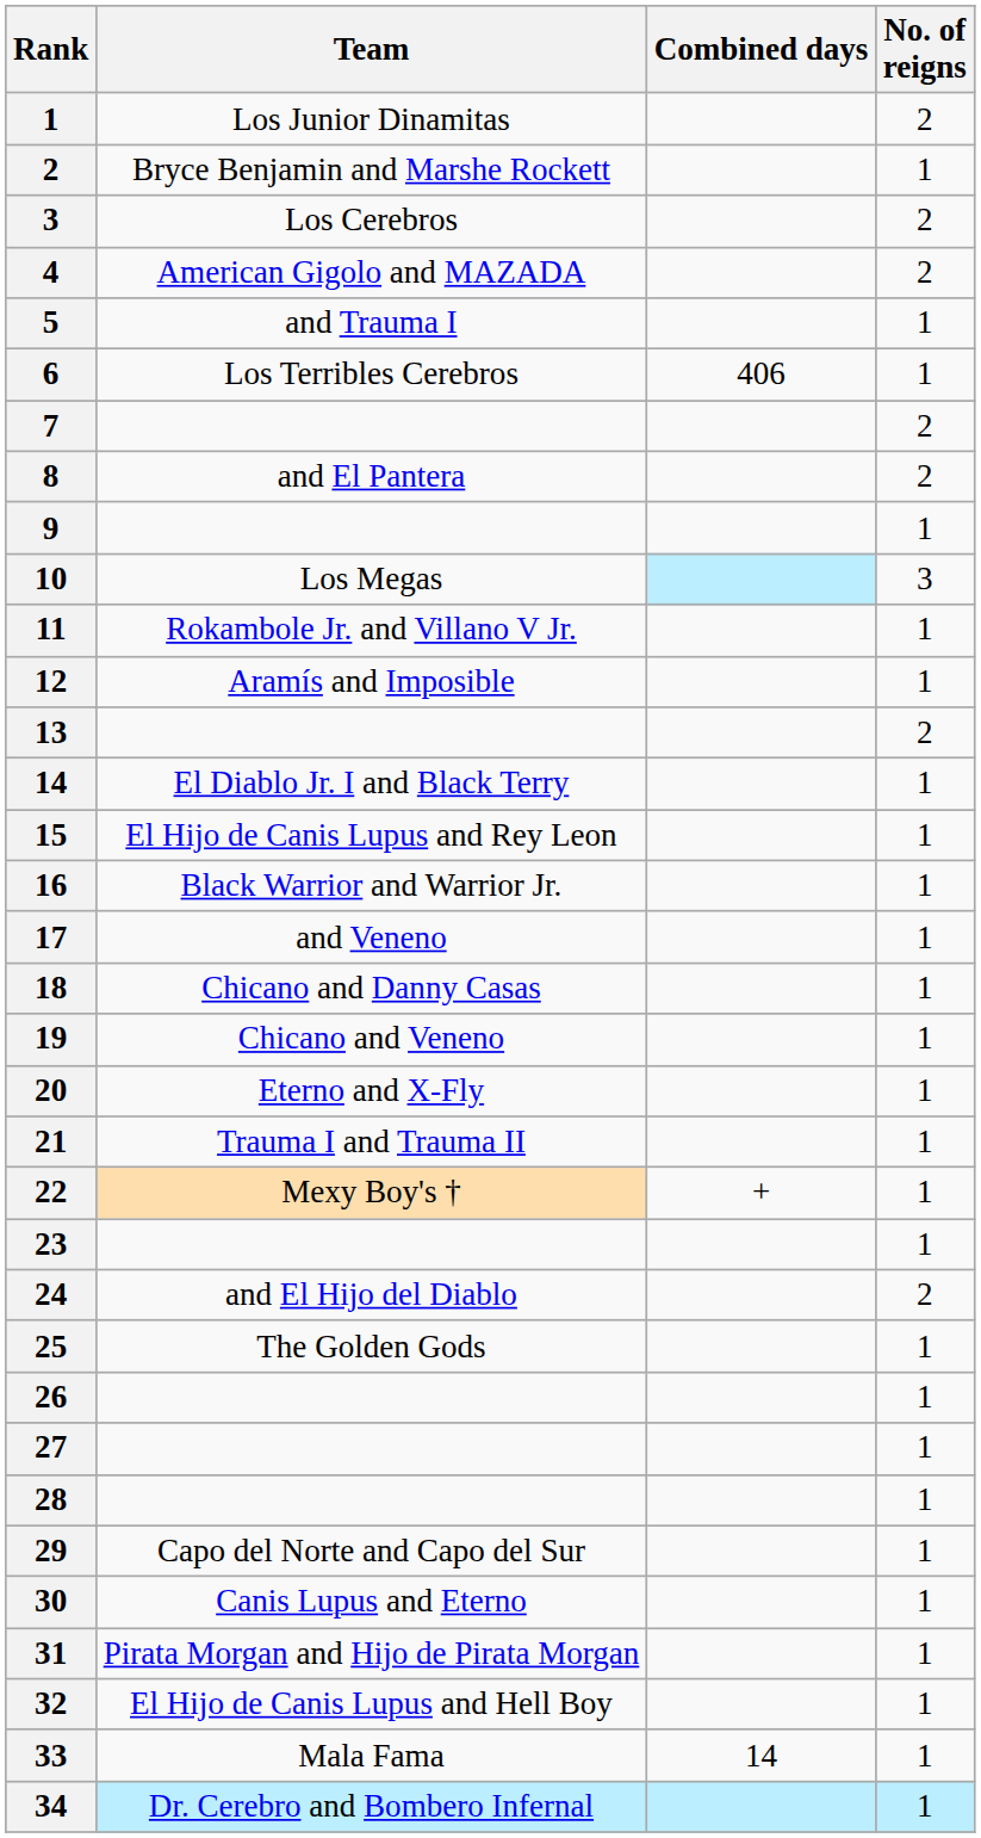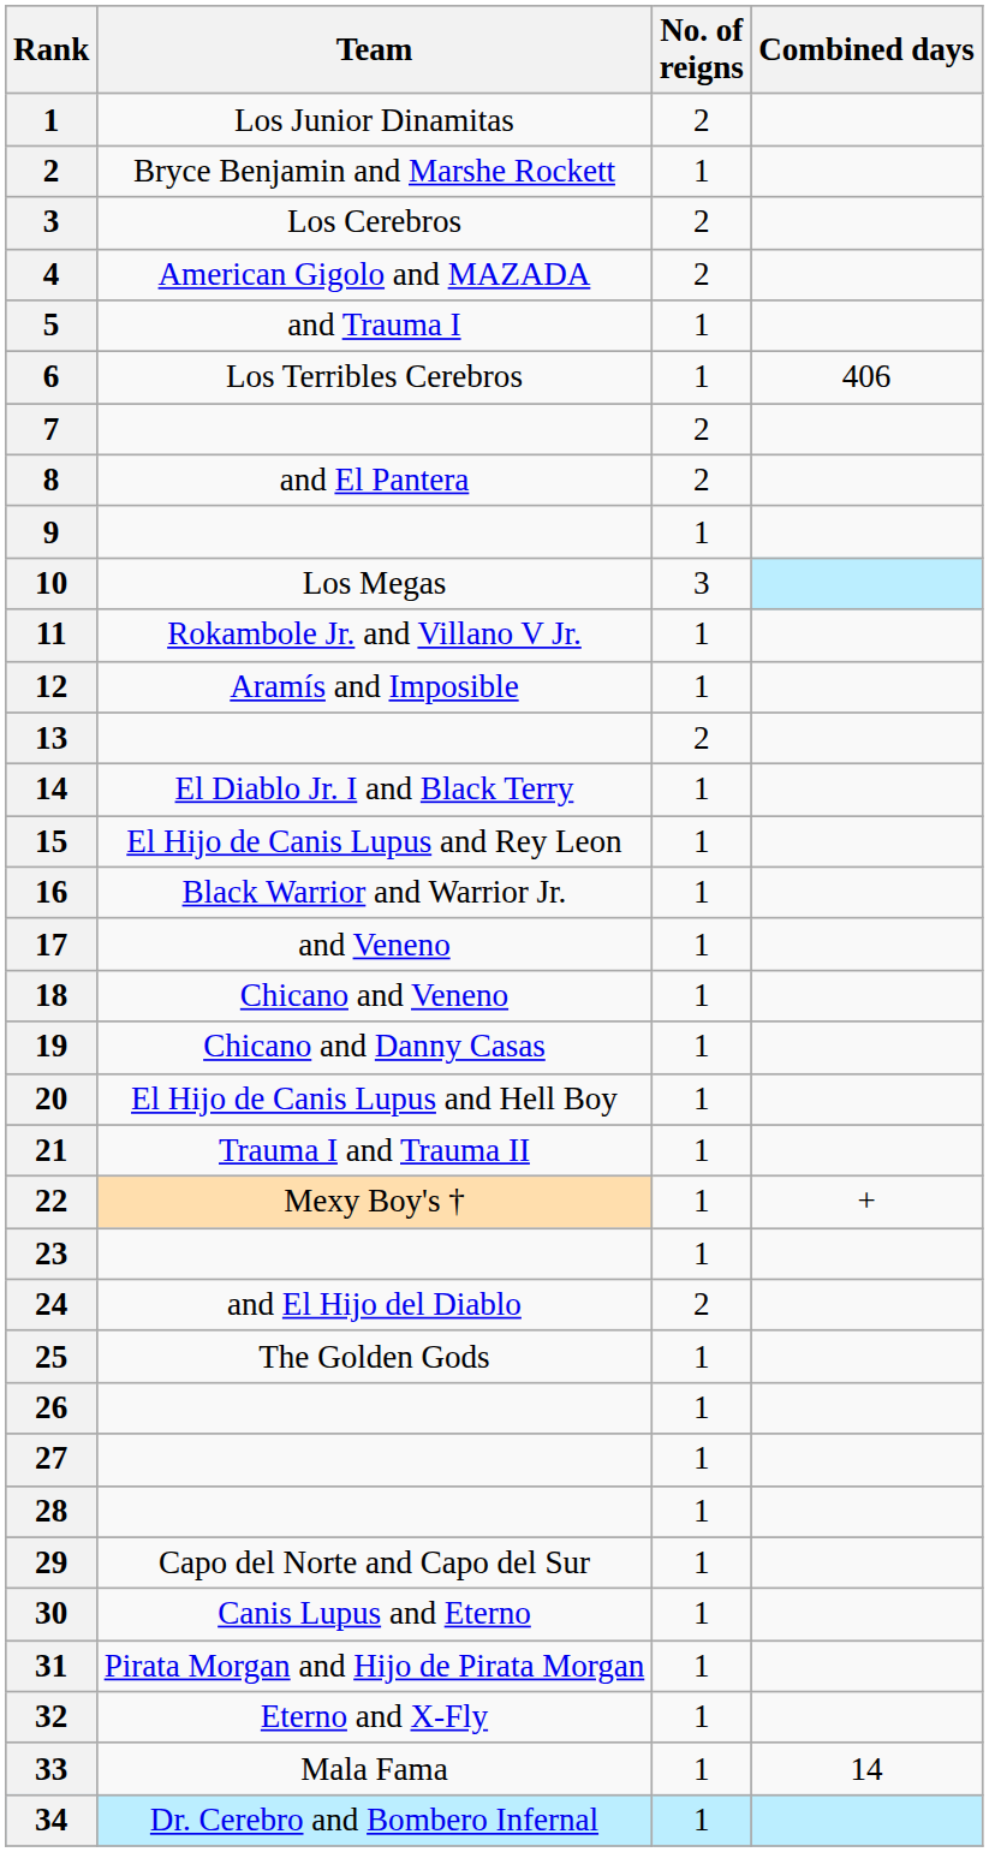 <table class="wikitable sortable" style="text-align: center">
 <tr>
 <th>Rank</th>
 <th>Team</th>
+<th>No. of<br>reigns</th>
 <th>Combined days</th>
-<th>No. of<br>reigns</th>
 </tr>
 <tr>
 <th>1</th>
 <td>Los Junior Dinamitas<br></td>
+<td>2</td>
 <td></td>
-<td>2</td>
 </tr>
 <tr>
 <th>2</th>
 <td>Bryce Benjamin and <a href='#'>Marshe Rockett</a></td>
+<td>1</td>
 <td></td>
-<td>1</td>
 </tr>
 <tr>
 <th>3</th>
 <td>Los Cerebros<br></td>
+<td>2</td>
 <td></td>
-<td>2</td>
 </tr>
 <tr>
 <th>4</th>
 <td><a href='#'>American Gigolo</a> and <a href='#'>MAZADA</a></td>
+<td>2</td>
 <td></td>
-<td>2</td>
 </tr>
 <tr>
 <th>5</th>
 <td> and <a href='#'>Trauma I</a></td>
+<td>1</td>
 <td></td>
-<td>1</td>
 </tr>
 <tr>
 <th>6</th>
 <td>Los Terribles Cerebros <br></td>
+<td>1</td>
 <td>406</td>
-<td>1</td>
 </tr>
 <tr>
 <th>7</th>
 <td></td>
+<td>2</td>
 <td></td>
-<td>2</td>
 </tr>
 <tr>
 <th>8</th>
 <td> and <a href='#'>El Pantera</a></td>
+<td>2</td>
 <td></td>
-<td>2</td>
 </tr>
 <tr>
 <th>9</th>
 <td></td>
+<td>1</td>
 <td></td>
-<td>1</td>
 </tr>
 <tr>
 <th>10</th>
 <td>Los Megas<br></td>
+<td>3</td>
 <td style="background-color:#bbeeff"></td>
-<td>3</td>
 </tr>
 <tr>
 <th>11</th>
 <td><a href='#'>Rokambole Jr.</a> and <a href='#'>Villano V Jr.</a></td>
+<td>1</td>
 <td></td>
-<td>1</td>
 </tr>
 <tr>
 <th>12</th>
 <td><a href='#'>Aramís</a> and <a href='#'>Imposible</a></td>
+<td>1</td>
 <td></td>
-<td>1</td>
 </tr>
 <tr>
 <th>13</th>
 <td><em></em><br></td>
+<td>2</td>
 <td></td>
-<td>2</td>
 </tr>
 <tr>
 <th>14</th>
 <td><a href='#'>El Diablo Jr. I</a> and <a href='#'>Black Terry</a></td>
+<td>1</td>
 <td></td>
-<td>1</td>
 </tr>
 <tr>
 <th>15</th>
 <td><a href='#'>El Hijo de Canis Lupus</a> and Rey Leon</td>
+<td>1</td>
 <td></td>
-<td>1</td>
 </tr>
 <tr>
 <th>16</th>
 <td><a href='#'>Black Warrior</a> and Warrior Jr.</td>
+<td>1</td>
 <td></td>
-<td>1</td>
 </tr>
 <tr>
 <th>17</th>
 <td> and <a href='#'>Veneno</a></td>
+<td>1</td>
 <td></td>
-<td>1</td>
 </tr>
 <tr>
 <th>18</th>
-<td><a href='#'>Chicano</a> and <a href='#'>Danny Casas</a></td>
+<td><a href='#'>Chicano</a> and <a href='#'>Veneno</a></td>
+<td>1</td>
 <td></td>
-<td>1</td>
 </tr>
 <tr>
 <th>19</th>
-<td><a href='#'>Chicano</a> and <a href='#'>Veneno</a></td>
+<td><a href='#'>Chicano</a> and <a href='#'>Danny Casas</a></td>
+<td>1</td>
 <td></td>
-<td>1</td>
 </tr>
 <tr>
 <th>20</th>
-<td><a href='#'>Eterno</a> and <a href='#'>X-Fly</a></td>
+<td><a href='#'>El Hijo de Canis Lupus</a> and Hell Boy</td>
+<td>1</td>
 <td></td>
-<td>1</td>
 </tr>
 <tr>
 <th>21</th>
 <td><a href='#'>Trauma I</a> and <a href='#'>Trauma II</a></td>
+<td>1</td>
 <td></td>
-<td>1</td>
 </tr>
 <tr>
 <th>22</th>
 <td style="background: #ffdead;">Mexy Boy's †<br></td>
+<td>1</td>
 <td>+</td>
-<td>1</td>
 </tr>
 <tr>
 <th>23</th>
 <td></td>
+<td>1</td>
 <td></td>
-<td>1</td>
 </tr>
 <tr>
 <th>24</th>
 <td> and <a href='#'>El Hijo del Diablo</a></td>
+<td>2</td>
 <td></td>
-<td>2</td>
 </tr>
 <tr>
 <th>25</th>
 <td>The Golden Gods<br></td>
+<td>1</td>
 <td></td>
-<td>1</td>
 </tr>
 <tr>
 <th>26</th>
 <td><br></td>
+<td>1</td>
 <td></td>
-<td>1</td>
 </tr>
 <tr>
 <th>27</th>
 <td></td>
+<td>1</td>
 <td></td>
-<td>1</td>
 </tr>
 <tr>
 <th>28</th>
 <td></td>
+<td>1</td>
 <td></td>
-<td>1</td>
 </tr>
 <tr>
 <th>29</th>
 <td>Capo del Norte and Capo del Sur</td>
+<td>1</td>
 <td></td>
-<td>1</td>
 </tr>
 <tr>
 <th>30</th>
 <td><a href='#'>Canis Lupus</a> and <a href='#'>Eterno</a></td>
+<td>1</td>
 <td></td>
-<td>1</td>
 </tr>
 <tr>
 <th>31</th>
 <td><a href='#'>Pirata Morgan</a> and <a href='#'>Hijo de Pirata Morgan</a></td>
+<td>1</td>
 <td></td>
-<td>1</td>
 </tr>
 <tr>
 <th>32</th>
-<td><a href='#'>El Hijo de Canis Lupus</a> and Hell Boy</td>
+<td><a href='#'>Eterno</a> and <a href='#'>X-Fly</a></td>
+<td>1</td>
 <td></td>
-<td>1</td>
 </tr>
 <tr>
 <th>33</th>
 <td>Mala Fama <br></td>
+<td>1</td>
 <td>14</td>
-<td>1</td>
 </tr>
 <tr style="background-color:#bbeeff">
 <th>34</th>
 <td><a href='#'>Dr. Cerebro</a> and <a href='#'>Bombero Infernal</a></td>
+<td>1</td>
 <td></td>
-<td>1</td>
 </tr>
 </table>
